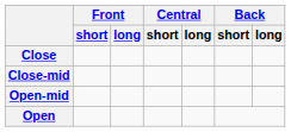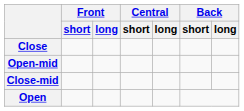 <table class="wikitable" style=text-align:center>
 <tr>
 <th rowspan=2></th>
 <th colspan=2><a href='#'>Front</a></th>
 <th colspan=2><a href='#'>Central</a></th>
 <th colspan=2><a href='#'>Back</a></th>
 </tr>
 <tr class=small>
 <th><a href='#'>short</a></th>
 <th><a href='#'>long</a></th>
 <th>short</th>
 <th>long</th>
 <th>short</th>
 <th>long</th>
 </tr>
 <tr>
 <th><a href='#'>Close</a></th>
 <td></td>
 <td></td>
 <td></td>
 <td></td>
 <td></td>
 <td></td>
 </tr>
 <tr>
-<th><a href='#'>Close-mid</a></th>
+<th><a href='#'>Open-mid</a></th>
 <td></td>
 <td></td>
 <td></td>
 <td></td>
 <td></td>
 <td></td>
 </tr>
 <tr>
-<th><a href='#'>Open-mid</a></th>
+<th><a href='#'>Close-mid</a></th>
 <td></td>
 <td></td>
 <td></td>
 <td></td>
 <td></td>
 <td></td>
 </tr>
 <tr>
 <th><a href='#'>Open</a></th>
 <td></td>
 <td></td>
 <td></td>
 <td></td>
 <td colspan=2></td>
 </tr>
 </table>
